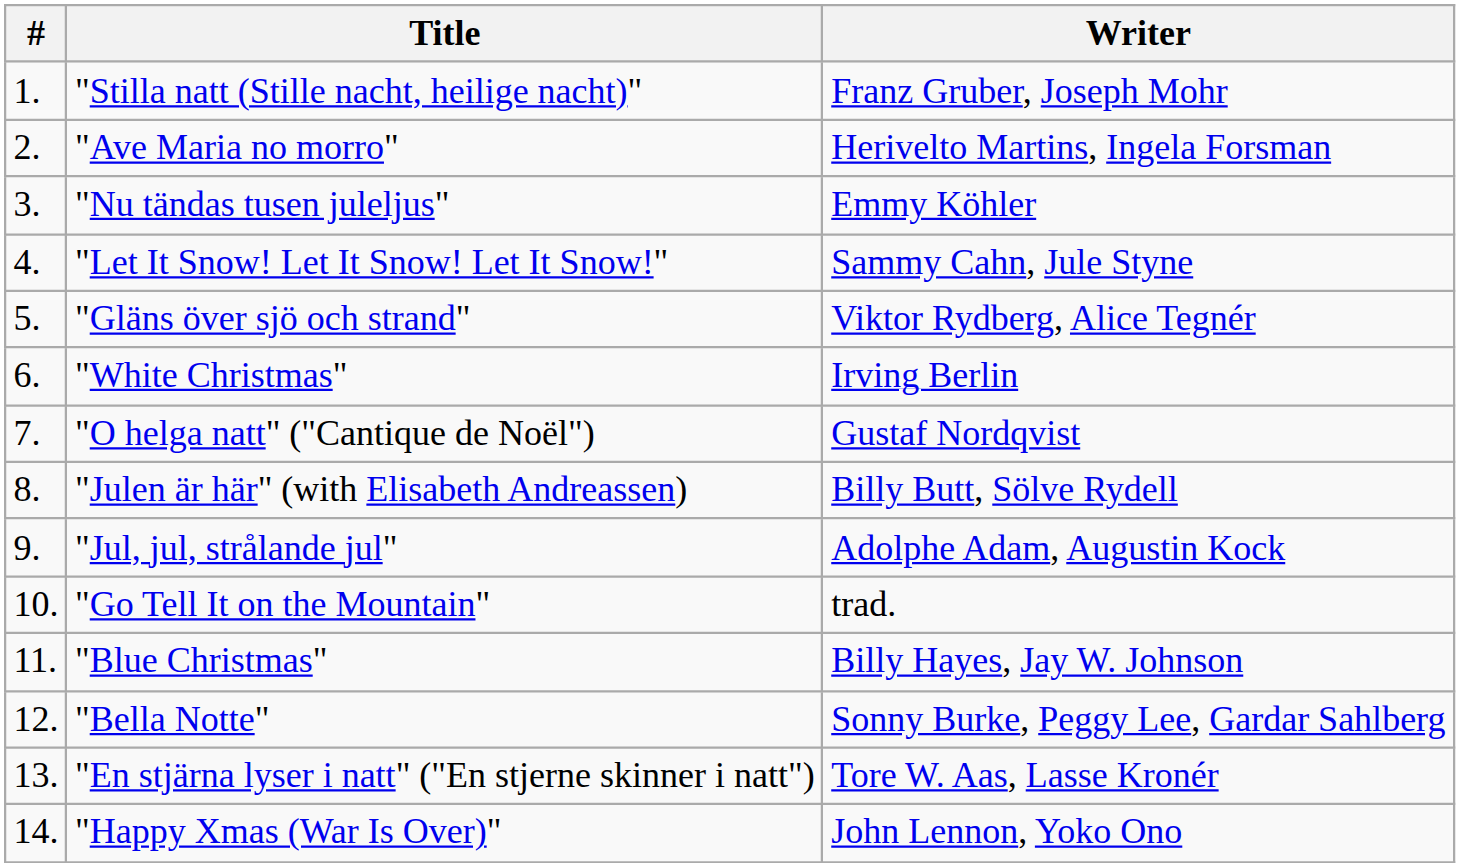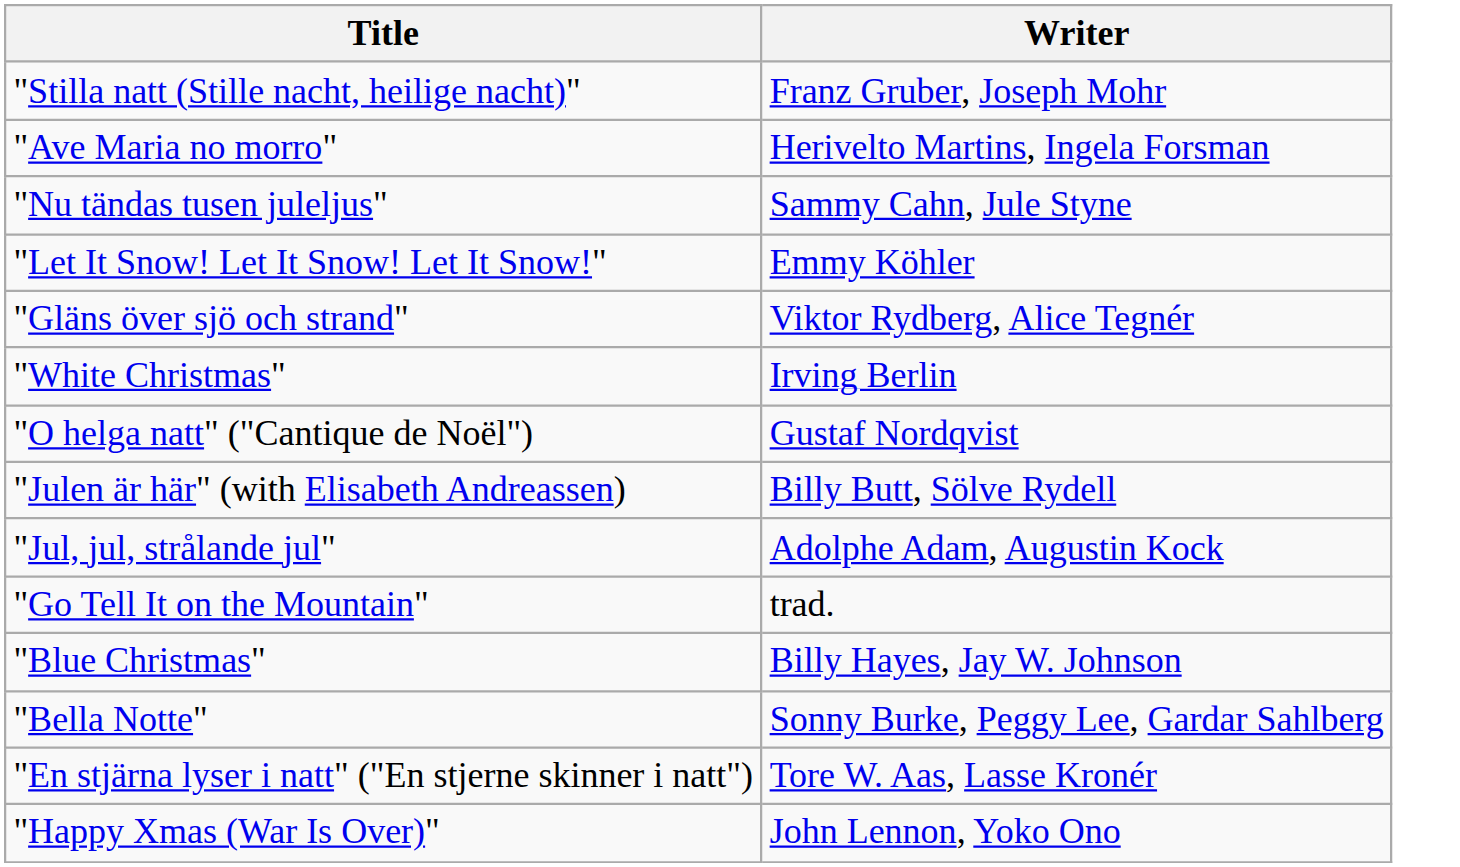 <table class="wikitable">
 <tr>
-<th>#</th>
 <th>Title</th>
 <th>Writer</th>
 </tr>
 <tr>
-<td>1.</td>
 <td>"<a href='#'>Stilla natt (Stille nacht, heilige nacht)</a>"</td>
 <td><a href='#'>Franz Gruber</a>, <a href='#'>Joseph Mohr</a></td>
 </tr>
 <tr>
-<td>2.</td>
 <td>"<a href='#'>Ave Maria no morro</a>"</td>
 <td><a href='#'>Herivelto Martins</a>, <a href='#'>Ingela Forsman</a></td>
 </tr>
 <tr>
-<td>3.</td>
 <td>"<a href='#'>Nu tändas tusen juleljus</a>"</td>
+<td><a href='#'>Sammy Cahn</a>, <a href='#'>Jule Styne</a></td>
+</tr>
+<tr>
+<td>"<a href='#'>Let It Snow! Let It Snow! Let It Snow!</a>"</td>
 <td><a href='#'>Emmy Köhler</a></td>
 </tr>
 <tr>
-<td>4.</td>
-<td>"<a href='#'>Let It Snow! Let It Snow! Let It Snow!</a>"</td>
-<td><a href='#'>Sammy Cahn</a>, <a href='#'>Jule Styne</a></td>
-</tr>
-<tr>
-<td>5.</td>
 <td>"<a href='#'>Gläns över sjö och strand</a>"</td>
 <td><a href='#'>Viktor Rydberg</a>, <a href='#'>Alice Tegnér</a></td>
 </tr>
 <tr>
-<td>6.</td>
 <td>"<a href='#'>White Christmas</a>"</td>
 <td><a href='#'>Irving Berlin</a></td>
 </tr>
 <tr>
-<td>7.</td>
 <td>"<a href='#'>O helga natt</a>" ("Cantique de Noël")</td>
 <td><a href='#'>Gustaf Nordqvist</a></td>
 </tr>
 <tr>
-<td>8.</td>
 <td>"<a href='#'>Julen är här</a>" (with <a href='#'>Elisabeth Andreassen</a>)</td>
 <td><a href='#'>Billy Butt</a>, <a href='#'>Sölve Rydell</a></td>
 </tr>
 <tr>
-<td>9.</td>
 <td>"<a href='#'>Jul, jul, strålande jul</a>"</td>
 <td><a href='#'>Adolphe Adam</a>, <a href='#'>Augustin Kock</a></td>
 </tr>
 <tr>
-<td>10.</td>
 <td>"<a href='#'>Go Tell It on the Mountain</a>"</td>
 <td>trad.</td>
 </tr>
 <tr>
-<td>11.</td>
 <td>"<a href='#'>Blue Christmas</a>"</td>
 <td><a href='#'>Billy Hayes</a>, <a href='#'>Jay W. Johnson</a></td>
 </tr>
 <tr>
-<td>12.</td>
 <td>"<a href='#'>Bella Notte</a>"</td>
 <td><a href='#'>Sonny Burke</a>, <a href='#'>Peggy Lee</a>, <a href='#'>Gardar Sahlberg</a></td>
 </tr>
 <tr>
-<td>13.</td>
 <td>"<a href='#'>En stjärna lyser i natt</a>" ("En stjerne skinner i natt")</td>
 <td><a href='#'>Tore W. Aas</a>, <a href='#'>Lasse Kronér</a></td>
 </tr>
 <tr>
-<td>14.</td>
 <td>"<a href='#'>Happy Xmas (War Is Over)</a>"</td>
 <td><a href='#'>John Lennon</a>, <a href='#'>Yoko Ono</a></td>
 </tr>
 </table>
